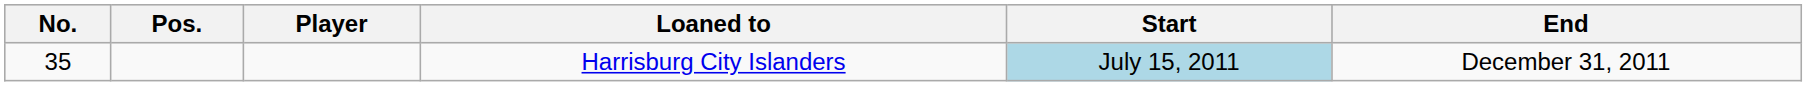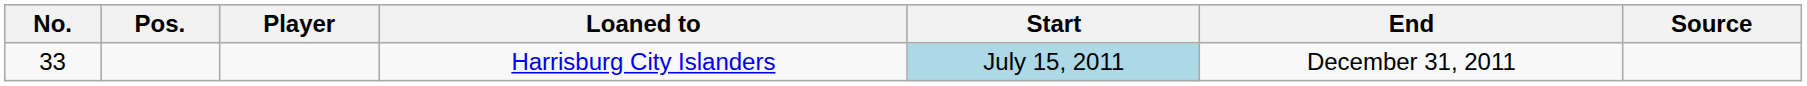 <table class="wikitable sortable" style="width:90%;text-align:center;font-size:95%">
 <tr>
 <th>No.</th>
 <th>Pos.</th>
 <th>Player</th>
 <th>Loaned to</th>
 <th>Start</th>
 <th>End</th>
+<th>Source</th>
 </tr>
 <tr>
-<td>35</td>
+<td>33</td>
 <td align=center></td>
 <td></td>
 <td> <a href='#'>Harrisburg City Islanders</a></td>
 <td style="background: lightblue;">July 15, 2011</td>
 <td>December 31, 2011</td>
+<td></td>
 </tr>
 </table>
